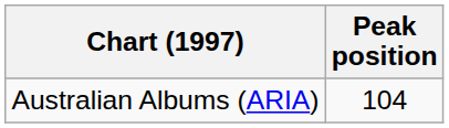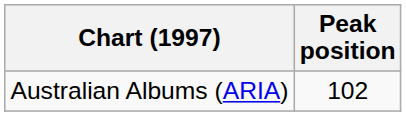 <table class="wikitable sortable">
 <tr>
 <th>Chart (1997)</th>
 <th>Peak<br>position</th>
 </tr>
 <tr>
 <td>Australian Albums (<a href='#'>ARIA</a>)</td>
-<td align="center">104</td>
+<td align="center">102</td>
 </tr>
 </table>
